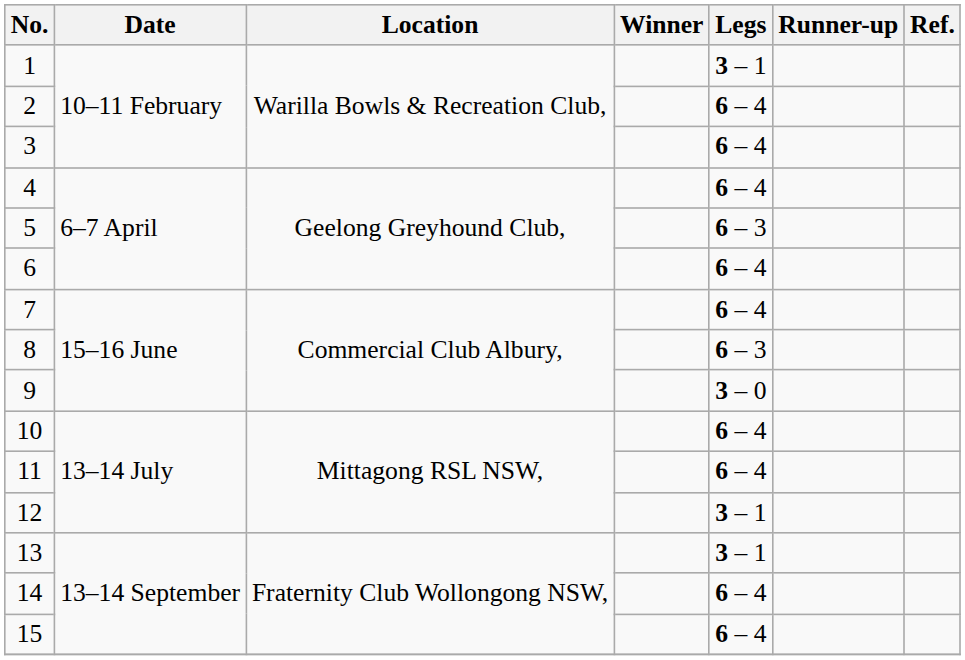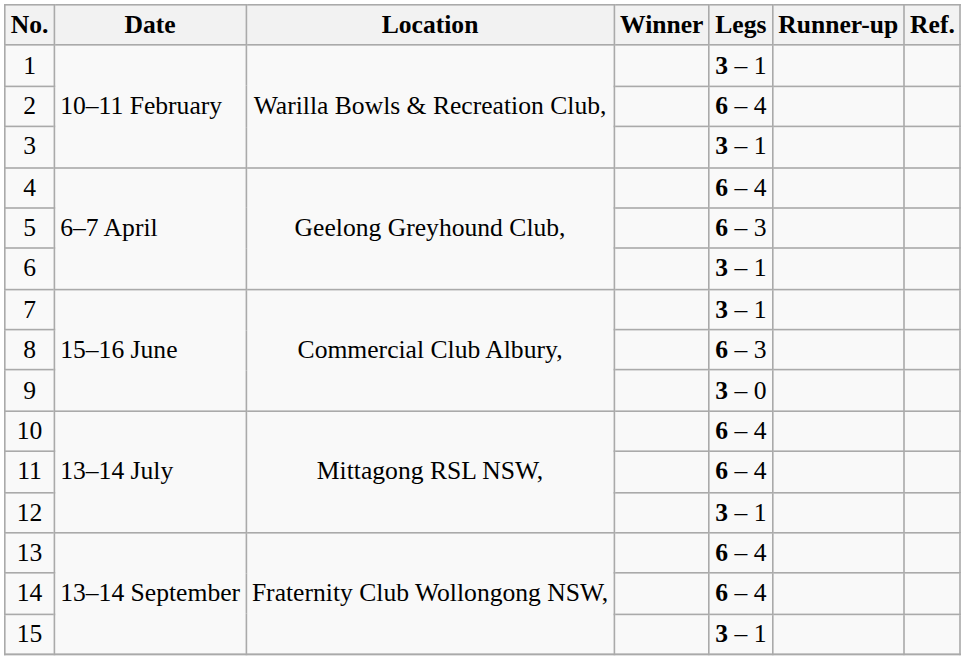 <table class="wikitable">
 <tr>
 <th>No.</th>
 <th>Date</th>
 <th>Location</th>
 <th>Winner</th>
 <th>Legs</th>
 <th>Runner-up</th>
 <th>Ref.</th>
 </tr>
 <tr>
 <td align=center>1</td>
 <td align=left nowrap rowspan="3">10–11 February</td>
 <td align="center" rowspan="3">Warilla Bowls & Recreation Club,<br></td>
 <td align="right"></td>
 <td align="center"><strong>3</strong> – 1</td>
 <td></td>
 <td align="center"></td>
 </tr>
 <tr>
 <td align=center>2</td>
 <td align="right"></td>
 <td align="center"><strong>6</strong> – 4</td>
 <td></td>
 <td align="center"></td>
 </tr>
 <tr>
 <td align=center>3</td>
 <td align="right"></td>
-<td align="center"><strong>6</strong> – 4</td>
+<td align="center"><strong>3</strong> – 1</td>
 <td></td>
 <td align="center"></td>
 </tr>
 <tr>
 <td align=center>4</td>
 <td align=left nowrap rowspan="3">6–7 April</td>
 <td align="center" rowspan="3">Geelong Greyhound Club,<br></td>
 <td align="right"></td>
 <td align="center"><strong>6</strong> – 4</td>
 <td></td>
 <td align="center"></td>
 </tr>
 <tr>
 <td align=center>5</td>
 <td align="right"></td>
 <td align="center"><strong>6</strong> – 3</td>
 <td></td>
 <td align="center"></td>
 </tr>
 <tr>
 <td align=center>6</td>
 <td align="right"></td>
-<td align="center"><strong>6</strong> – 4</td>
+<td align="center"><strong>3</strong> – 1</td>
 <td></td>
 <td align="center"></td>
 </tr>
 <tr>
 <td align=center>7</td>
 <td align=left nowrap rowspan="3">15–16 June</td>
 <td align="center" rowspan="3">Commercial Club Albury,<br></td>
 <td align="right"></td>
-<td align="center"><strong>6</strong> – 4</td>
+<td align="center"><strong>3</strong> – 1</td>
 <td></td>
 <td align="center"></td>
 </tr>
 <tr>
 <td align=center>8</td>
 <td align="right"></td>
 <td align="center"><strong>6</strong> – 3</td>
 <td></td>
 <td align="center"></td>
 </tr>
 <tr>
 <td align=center>9</td>
 <td align="right"></td>
 <td align="center"><strong>3</strong> – 0</td>
 <td></td>
 <td align="center"></td>
 </tr>
 <tr>
 <td align=center>10</td>
 <td align=left nowrap rowspan="3">13–14 July</td>
 <td align="center" rowspan="3">Mittagong RSL NSW,<br></td>
 <td align="right"></td>
 <td align="center"><strong>6</strong> – 4</td>
 <td></td>
 <td align="center"></td>
 </tr>
 <tr>
 <td align=center>11</td>
 <td align="right"></td>
 <td align="center"><strong>6</strong> – 4</td>
 <td></td>
 <td align="center"></td>
 </tr>
 <tr>
 <td align=center>12</td>
 <td align="right"></td>
 <td align="center"><strong>3</strong> – 1</td>
 <td></td>
 <td align="center"></td>
 </tr>
 <tr>
 <td align=center>13</td>
 <td align=left nowrap rowspan="3">13–14 September</td>
 <td align="center" rowspan="3">Fraternity Club Wollongong NSW,<br></td>
 <td align="right"></td>
-<td align="center"><strong>3</strong> – 1</td>
+<td align="center"><strong>6</strong> – 4</td>
 <td></td>
 <td align="center"></td>
 </tr>
 <tr>
 <td align=center>14</td>
 <td align="right"></td>
 <td align="center"><strong>6</strong> – 4</td>
 <td></td>
 <td align="center"></td>
 </tr>
 <tr>
 <td align=center>15</td>
 <td align="right"></td>
-<td align="center"><strong>6</strong> – 4</td>
+<td align="center"><strong>3</strong> – 1</td>
 <td></td>
 <td align="center"></td>
 </tr>
 <tr>
 </tr>
 </table>
